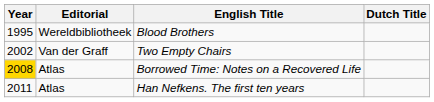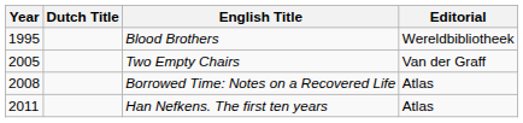 <table class="wikitable" style="font-size: 95%;">
 <tr>
 <th>Year</th>
+<th>Dutch Title</th>
+<th>English Title</th>
 <th>Editorial</th>
-<th>English Title</th>
-<th>Dutch Title</th>
 </tr>
 <tr>
 <td>1995</td>
+<td><em></em></td>
+<td><em>Blood Brothers</em></td>
 <td>Wereldbibliotheek</td>
-<td><em>Blood Brothers</em></td>
-<td><em></em></td>
 </tr>
 <tr>
-<td>2002</td>
+<td>2005</td>
+<td><em></em></td>
+<td><em>Two Empty Chairs</em></td>
 <td>Van der Graff</td>
-<td><em>Two Empty Chairs</em></td>
-<td><em></em></td>
 </tr>
 <tr>
-<td style="background: gold;">2008</td>
+<td>2008</td>
+<td><em></em></td>
+<td><em>Borrowed Time: Notes on a Recovered Life</em></td>
 <td>Atlas</td>
-<td><em>Borrowed Time: Notes on a Recovered Life</em></td>
-<td><em></em></td>
 </tr>
 <tr>
 <td>2011</td>
+<td><em></em></td>
+<td><em>Han Nefkens. The first ten years</em></td>
 <td>Atlas</td>
-<td><em>Han Nefkens. The first ten years</em></td>
-<td><em></em></td>
 </tr>
 </table>
